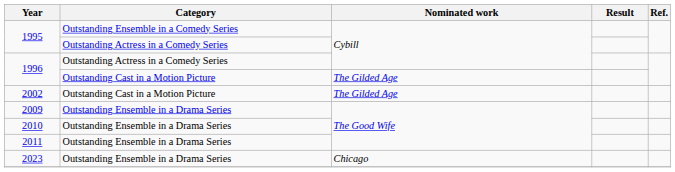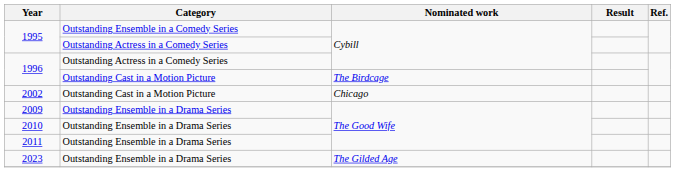 <table class=wikitable>
 <tr>
 <th scope="col" style="width:5em;">Year</th>
 <th scope="col" style="width:26em;">Category</th>
 <th scope="col" style="width:25em;">Nominated work</th>
 <th scope="col" style="width:5em;">Result</th>
 <th>Ref.</th>
 </tr>
 <tr>
 <td style="text-align:center;", rowspan=2><a href='#'>1995</a></td>
 <td><a href='#'>Outstanding Ensemble in a Comedy Series</a></td>
 <td rowspan=3><em>Cybill</em></td>
 <td></td>
 <td rowspan=2></td>
 </tr>
 <tr>
 <td><a href='#'>Outstanding Actress in a Comedy Series</a></td>
 <td></td>
 </tr>
 <tr>
 <td style="text-align:center;", rowspan=2><a href='#'>1996</a></td>
 <td>Outstanding Actress in a Comedy Series</td>
 <td></td>
 <td rowspan=2></td>
 </tr>
 <tr>
 <td><a href='#'>Outstanding Cast in a Motion Picture</a></td>
-<td><em><a href='#'>The Gilded Age</a></em></td>
+<td><em><a href='#'>The Birdcage</a></em></td>
 <td></td>
 </tr>
 <tr>
 <td style="text-align:center;"><a href='#'>2002</a></td>
 <td>Outstanding Cast in a Motion Picture</td>
-<td><em><a href='#'>The Gilded Age</a></em></td>
+<td><em>Chicago</em></td>
 <td></td>
 <td></td>
 </tr>
 <tr>
 <td style="text-align:center;"><a href='#'>2009</a></td>
 <td><a href='#'>Outstanding Ensemble in a Drama Series</a></td>
 <td rowspan=3><em><a href='#'>The Good Wife</a></em></td>
 <td></td>
 <td></td>
 </tr>
 <tr>
 <td style="text-align:center;"><a href='#'>2010</a></td>
 <td>Outstanding Ensemble in a Drama Series</td>
 <td></td>
 <td></td>
 </tr>
 <tr>
 <td style="text-align:center;"><a href='#'>2011</a></td>
 <td>Outstanding Ensemble in a Drama Series</td>
 <td></td>
 <td></td>
 </tr>
 <tr>
 <td style="text-align:center;"><a href='#'>2023</a></td>
 <td>Outstanding Ensemble in a Drama Series</td>
-<td><em>Chicago</em></td>
+<td><em><a href='#'>The Gilded Age</a></em></td>
 <td></td>
 <td></td>
 </tr>
 <tr>
 </tr>
 </table>
